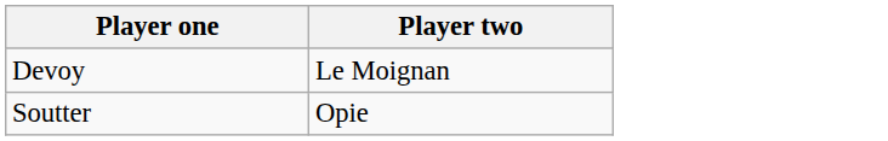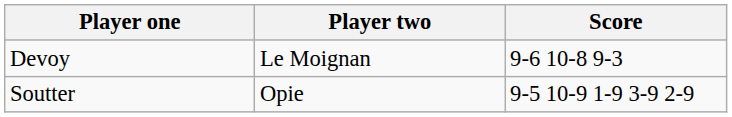 <table class="wikitable">
 <tr>
 <th width=170>Player one</th>
 <th width=170>Player two</th>
+<th width=150>Score</th>
 </tr>
 <tr>
 <td> Devoy</td>
 <td> Le Moignan</td>
+<td>9-6 10-8 9-3</td>
 </tr>
 <tr>
 <td> Soutter</td>
 <td> Opie</td>
+<td>9-5 10-9 1-9 3-9 2-9</td>
 </tr>
 </table>
